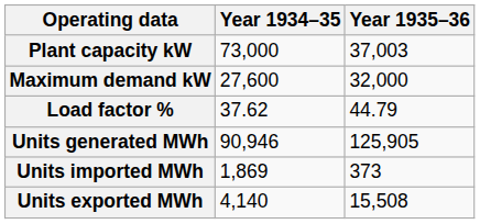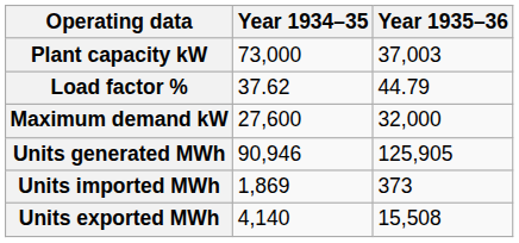 <table class="wikitable">
 <tr>
 <th>Operating  data</th>
 <th>Year  1934–35</th>
 <th>Year  1935–36</th>
 </tr>
 <tr>
 <th>Plant  capacity kW</th>
 <td>73,000</td>
 <td>37,003</td>
 </tr>
 <tr>
+<th>Load  factor %</th>
+<td>37.62</td>
+<td>44.79</td>
+</tr>
+<tr>
 <th>Maximum  demand kW</th>
 <td>27,600</td>
 <td>32,000</td>
-</tr>
-<tr>
-<th>Load  factor %</th>
-<td>37.62</td>
-<td>44.79</td>
 </tr>
 <tr>
 <th>Units  generated MWh</th>
 <td>90,946</td>
 <td>125,905</td>
 </tr>
 <tr>
 <th>Units  imported MWh</th>
 <td>1,869</td>
 <td>373</td>
 </tr>
 <tr>
 <th>Units  exported MWh</th>
 <td>4,140</td>
 <td>15,508</td>
 </tr>
 </table>
